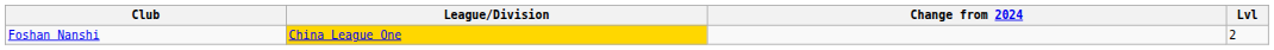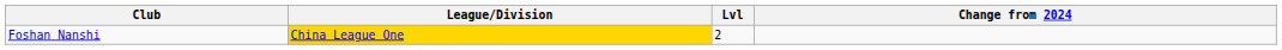 <table class="wikitable sortable" width="100%" style="font-size:90%">
 <tr>
 <th width="20%">Club</th>
 <th width="30%">League/Division</th>
+<th width="3%">Lvl</th>
 <th width="37%">Change from <a href='#'>2024</a></th>
-<th width="3%">Lvl</th>
 </tr>
 <tr>
 <td><a href='#'>Foshan Nanshi</a></td>
 <td style="background: gold;"><a href='#'>China League One</a></td>
+<td>2</td>
 <td></td>
-<td>2</td>
 </tr>
 </table>
